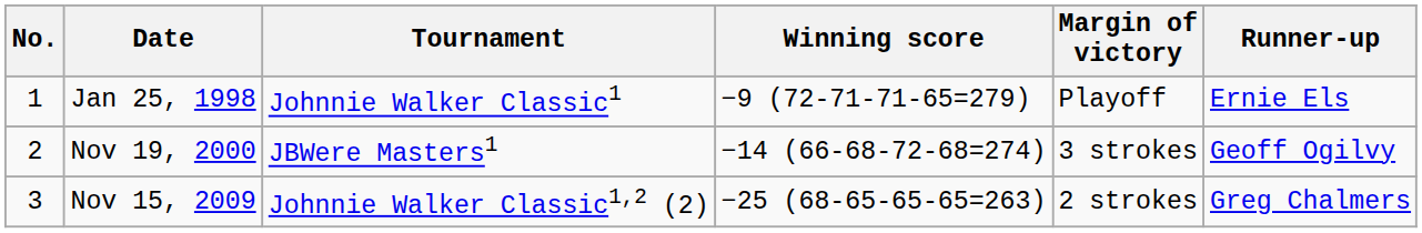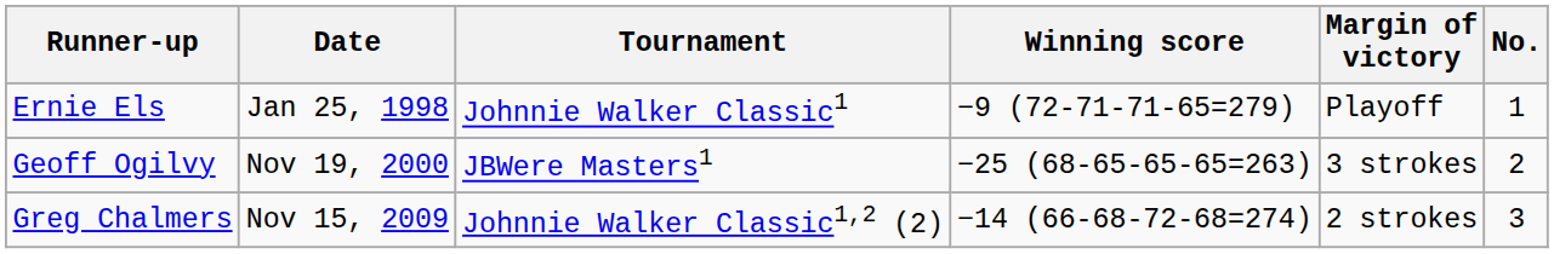 <table class="wikitable" style="font-size:95%;">
 <tr>
-<th>No.</th>
+<th>Runner-up</th>
 <th>Date</th>
 <th>Tournament</th>
 <th>Winning score</th>
 <th>Margin of<br>victory</th>
-<th>Runner-up</th>
+<th>No.</th>
 </tr>
 <tr>
-<td align=center>1</td>
+<td> <a href='#'>Ernie Els</a></td>
 <td align=right>Jan 25, <a href='#'>1998</a></td>
 <td><a href='#'>Johnnie Walker Classic</a><sup>1</sup></td>
 <td>−9 (72-71-71-65=279)</td>
 <td>Playoff</td>
-<td> <a href='#'>Ernie Els</a></td>
+<td align=center>1</td>
 </tr>
 <tr>
-<td align=center>2</td>
+<td> <a href='#'>Geoff Ogilvy</a></td>
 <td align=right>Nov 19, <a href='#'>2000</a></td>
 <td><a href='#'>JBWere Masters</a><sup>1</sup></td>
-<td>−14 (66-68-72-68=274)</td>
+<td>−25 (68-65-65-65=263)</td>
 <td>3 strokes</td>
-<td> <a href='#'>Geoff Ogilvy</a></td>
+<td align=center>2</td>
 </tr>
 <tr>
-<td align=center>3</td>
+<td> <a href='#'>Greg Chalmers</a></td>
 <td align=right>Nov 15, <a href='#'>2009</a></td>
 <td><a href='#'>Johnnie Walker Classic</a><sup>1,2</sup> (2)</td>
-<td>−25 (68-65-65-65=263)</td>
+<td>−14 (66-68-72-68=274)</td>
 <td>2 strokes</td>
-<td> <a href='#'>Greg Chalmers</a></td>
+<td align=center>3</td>
 </tr>
 </table>
